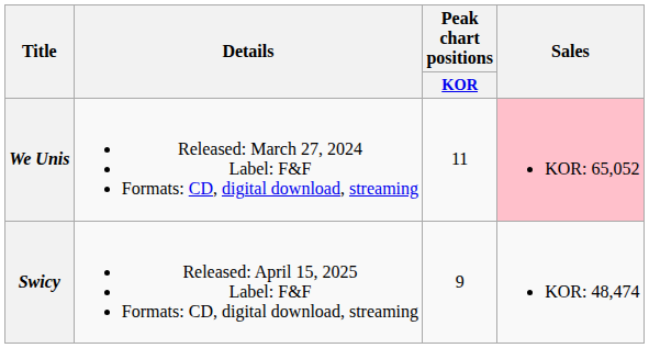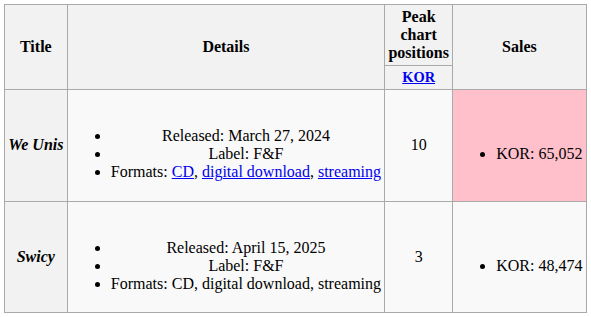 <table class="wikitable plainrowheaders" style="text-align:center">
 <tr>
 <th scope="col" rowspan="2">Title</th>
 <th scope="col" rowspan="2">Details</th>
 <th scope="col">Peak chart positions</th>
 <th scope="col" rowspan="2">Sales</th>
 </tr>
 <tr>
 <th scope="col" style="font-size:90%; width:2.5em"><a href='#'>KOR</a><br></th>
 </tr>
 <tr>
 <th scope="row"><em>We Unis</em></th>
 <td><br><ul><li>Released: March 27, 2024</li><li>Label: F&F</li><li>Formats: <a href='#'>CD</a>, <a href='#'>digital download</a>, <a href='#'>streaming</a></li></ul></td>
-<td>11</td>
+<td>10</td>
 <td style="background: pink;"><br><ul><li>KOR: 65,052</li></ul></td>
 </tr>
 <tr>
 <th scope="row"><em>Swicy</em></th>
 <td><br><ul><li>Released: April 15, 2025</li><li>Label: F&F</li><li>Formats: CD, digital download, streaming</li></ul></td>
-<td>9</td>
+<td>3</td>
 <td><br><ul><li>KOR: 48,474</li></ul></td>
 </tr>
 </table>
